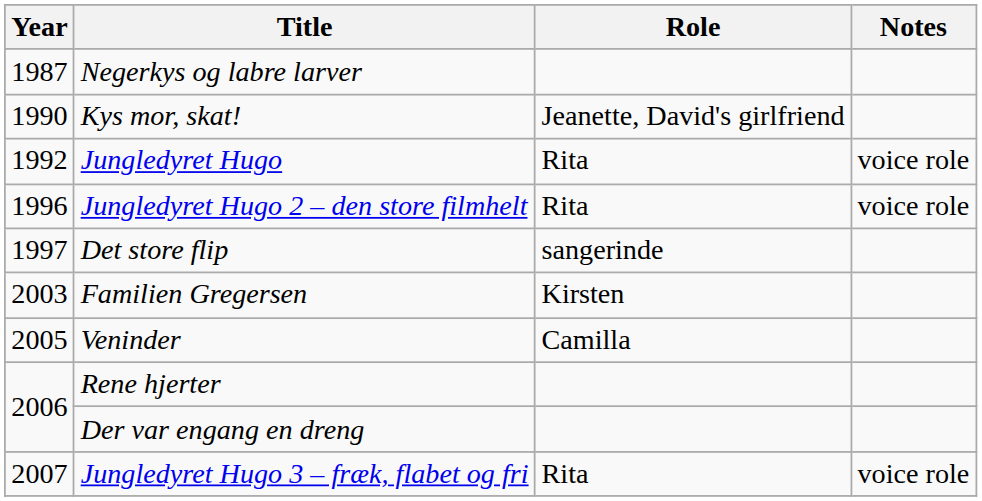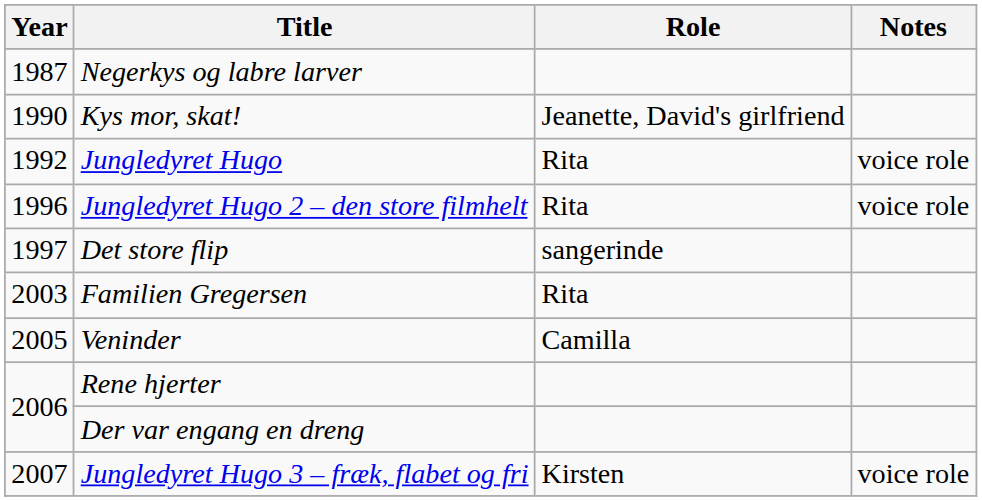 <table class="wikitable">
 <tr>
 <th>Year</th>
 <th>Title</th>
 <th>Role</th>
 <th>Notes</th>
 </tr>
 <tr>
 <td>1987</td>
 <td><em>Negerkys og labre larver</em></td>
 <td></td>
 <td></td>
 </tr>
 <tr>
 <td>1990</td>
 <td><em>Kys mor, skat!</em></td>
 <td>Jeanette, David's girlfriend</td>
 <td></td>
 </tr>
 <tr>
 <td>1992</td>
 <td><em><a href='#'>Jungledyret Hugo</a></em></td>
 <td>Rita</td>
 <td>voice role</td>
 </tr>
 <tr>
 <td>1996</td>
 <td><em><a href='#'>Jungledyret Hugo 2 – den store filmhelt</a></em></td>
 <td>Rita</td>
 <td>voice role</td>
 </tr>
 <tr>
 <td>1997</td>
 <td><em>Det store flip</em></td>
 <td>sangerinde</td>
 <td></td>
 </tr>
 <tr>
 <td>2003</td>
 <td><em>Familien Gregersen</em></td>
-<td>Kirsten</td>
+<td>Rita</td>
 <td></td>
 </tr>
 <tr>
 <td>2005</td>
 <td><em>Veninder</em></td>
 <td>Camilla</td>
 <td></td>
 </tr>
 <tr>
 <td rowspan="2">2006</td>
 <td><em>Rene hjerter</em></td>
 <td></td>
 <td></td>
 </tr>
 <tr>
 <td><em>Der var engang en dreng</em></td>
 <td></td>
 <td></td>
 </tr>
 <tr>
 <td>2007</td>
 <td><em><a href='#'>Jungledyret Hugo 3 – fræk, flabet og fri</a></em></td>
-<td>Rita</td>
+<td>Kirsten</td>
 <td>voice role</td>
 </tr>
 </table>
